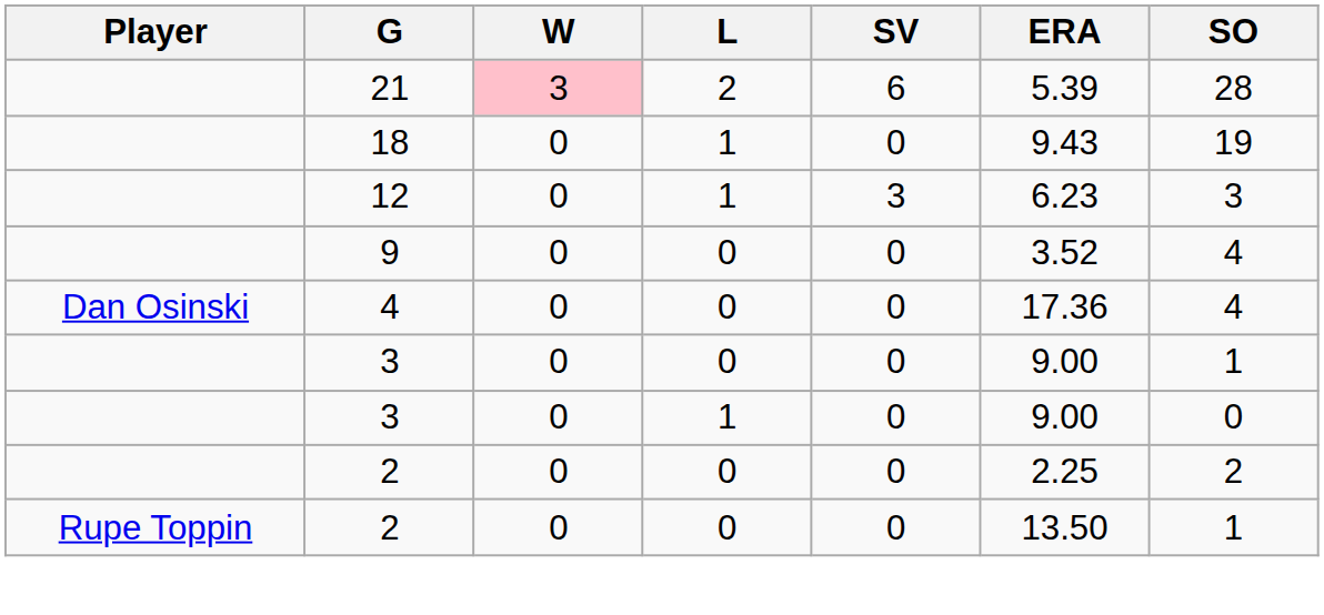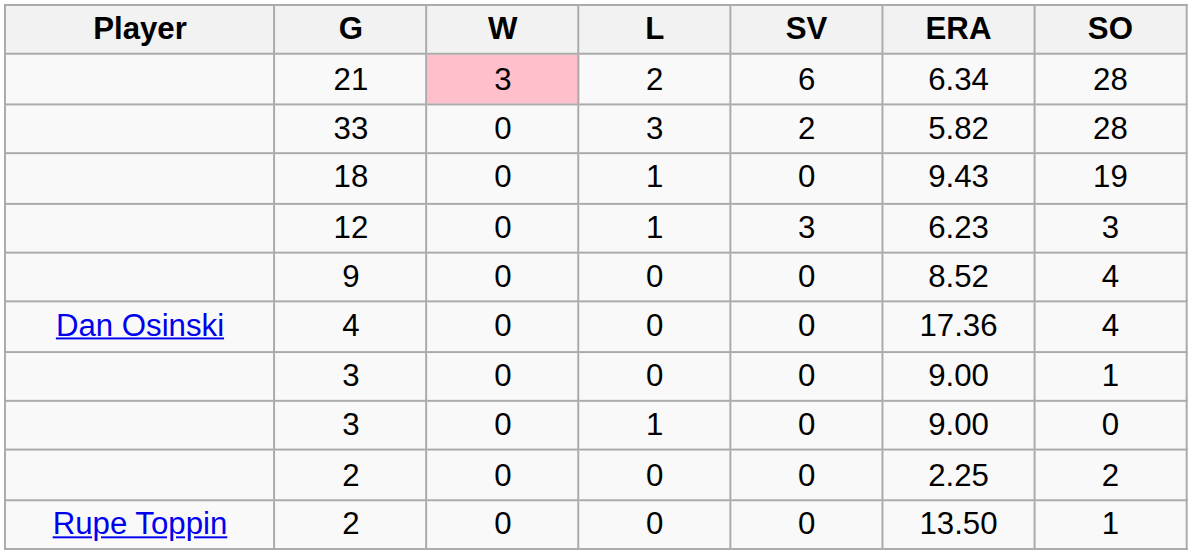 <table class="wikitable sortable">
 <tr>
 <th bgcolor="#DDDDFF" width="16%">Player</th>
 <th bgcolor="#DDDDFF" width="9%">G</th>
 <th bgcolor="#DDDDFF" width="9%">W</th>
 <th bgcolor="#DDDDFF" width="9%">L</th>
 <th bgcolor="#DDDDFF" width="9%">SV</th>
 <th bgcolor="#DDDDFF" width="9%">ERA</th>
 <th bgcolor="#DDDDFF" width="9%">SO</th>
 </tr>
 <tr align="center">
 <td></td>
 <td>21</td>
 <td style="background: pink;">3</td>
 <td>2</td>
 <td>6</td>
-<td>5.39</td>
+<td>6.34</td>
+<td>28</td>
+</tr>
+<tr align=center>
+<td></td>
+<td>33</td>
+<td>0</td>
+<td>3</td>
+<td>2</td>
+<td>5.82</td>
 <td>28</td>
 </tr>
 <tr align="center">
 <td></td>
 <td>18</td>
 <td>0</td>
 <td>1</td>
 <td>0</td>
 <td>9.43</td>
 <td>19</td>
 </tr>
 <tr align="center">
 <td></td>
 <td>12</td>
 <td>0</td>
 <td>1</td>
 <td>3</td>
 <td>6.23</td>
 <td>3</td>
 </tr>
 <tr align="center">
 <td></td>
 <td>9</td>
 <td>0</td>
 <td>0</td>
 <td>0</td>
-<td>3.52</td>
+<td>8.52</td>
 <td>4</td>
 </tr>
 <tr align="center">
 <td><a href='#'>Dan Osinski</a></td>
 <td>4</td>
 <td>0</td>
 <td>0</td>
 <td>0</td>
 <td>17.36</td>
 <td>4</td>
 </tr>
 <tr align=center>
 <td></td>
 <td>3</td>
 <td>0</td>
 <td>0</td>
 <td>0</td>
 <td>9.00</td>
 <td>1</td>
 </tr>
 <tr align="center">
 <td></td>
 <td>3</td>
 <td>0</td>
 <td>1</td>
 <td>0</td>
 <td>9.00</td>
 <td>0</td>
 </tr>
 <tr align="center">
 <td></td>
 <td>2</td>
 <td>0</td>
 <td>0</td>
 <td>0</td>
 <td>2.25</td>
 <td>2</td>
 </tr>
 <tr align="center">
 <td><a href='#'>Rupe Toppin</a></td>
 <td>2</td>
 <td>0</td>
 <td>0</td>
 <td>0</td>
 <td>13.50</td>
 <td>1</td>
 </tr>
 </table>
